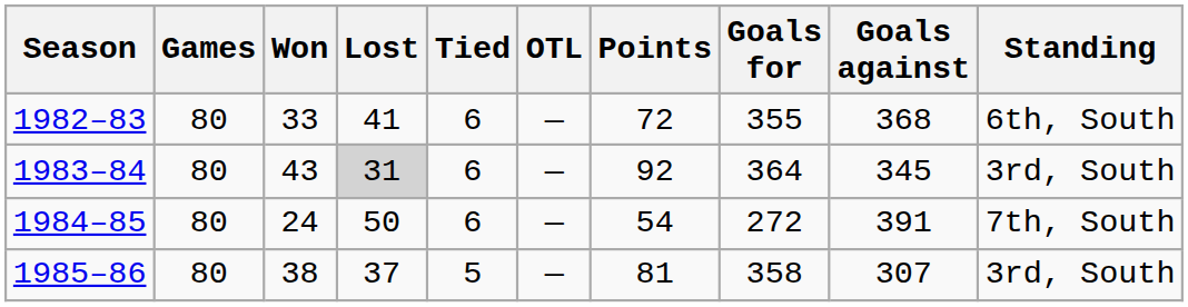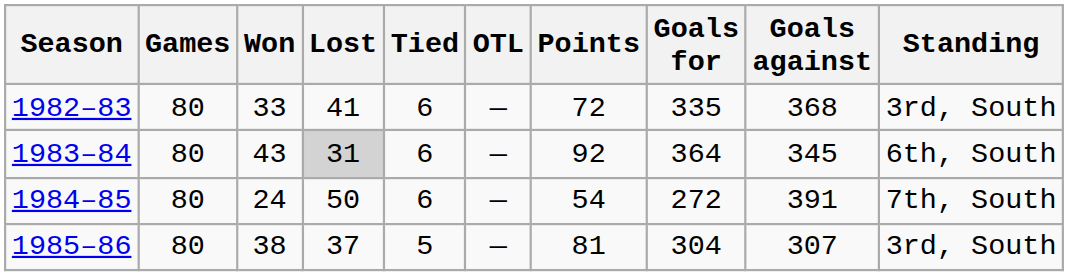 <table class="wikitable" style="text-align:center">
 <tr>
 <th>Season</th>
 <th>Games</th>
 <th>Won</th>
 <th>Lost</th>
 <th>Tied</th>
 <th>OTL</th>
 <th>Points</th>
 <th>Goals<br>for</th>
 <th>Goals<br>against</th>
 <th>Standing</th>
 </tr>
 <tr>
 <td><a href='#'>1982–83</a></td>
 <td>80</td>
 <td>33</td>
 <td>41</td>
 <td>6</td>
 <td>—</td>
 <td>72</td>
-<td>355</td>
+<td>335</td>
 <td>368</td>
-<td>6th, South</td>
+<td>3rd, South</td>
 </tr>
 <tr>
 <td><a href='#'>1983–84</a></td>
 <td>80</td>
 <td>43</td>
 <td style="background: lightgrey;">31</td>
 <td>6</td>
 <td>—</td>
 <td>92</td>
 <td>364</td>
 <td>345</td>
-<td>3rd, South</td>
+<td>6th, South</td>
 </tr>
 <tr>
 <td><a href='#'>1984–85</a></td>
 <td>80</td>
 <td>24</td>
 <td>50</td>
 <td>6</td>
 <td>—</td>
 <td>54</td>
 <td>272</td>
 <td>391</td>
 <td>7th, South</td>
 </tr>
 <tr>
 <td><a href='#'>1985–86</a></td>
 <td>80</td>
 <td>38</td>
 <td>37</td>
 <td>5</td>
 <td>—</td>
 <td>81</td>
-<td>358</td>
+<td>304</td>
 <td>307</td>
 <td>3rd, South</td>
 </tr>
 </table>
